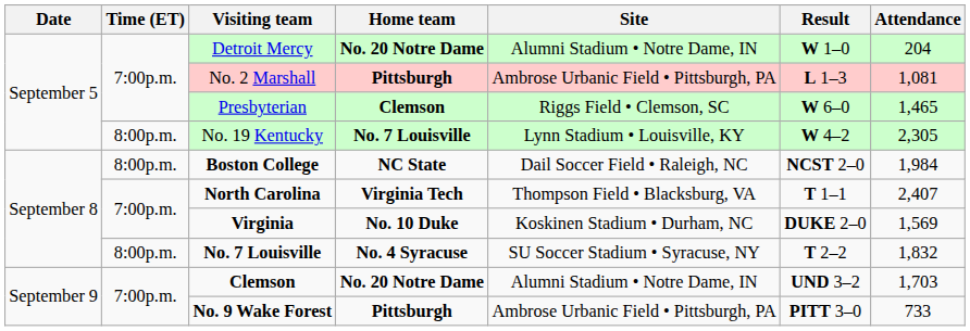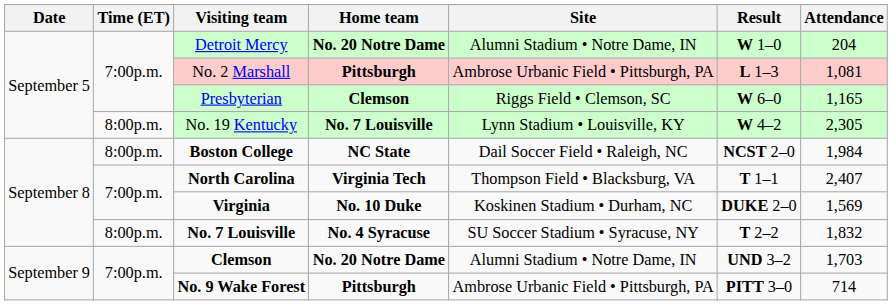 <table class="wikitable" style="font-size:95%; text-align: center;">
 <tr>
 <th>Date</th>
 <th>Time (ET)</th>
 <th>Visiting team</th>
 <th>Home team</th>
 <th>Site</th>
 <th>Result</th>
 <th>Attendance</th>
 </tr>
 <tr>
 <td rowspan=4>September 5</td>
 <td rowspan=3>7:00p.m.</td>
 <td style="background:#cfc;"><a href='#'>Detroit Mercy</a></td>
 <td style="background:#cfc;"><strong>No. 20 Notre Dame</strong></td>
 <td style="background:#cfc;">Alumni Stadium • Notre Dame, IN</td>
 <td style="background:#cfc;"><strong>W</strong> 1–0</td>
 <td style="background:#cfc;">204</td>
 </tr>
 <tr>
 <td style="background:#fcc;">No. 2 <a href='#'>Marshall</a></td>
 <td style="background:#fcc;"><strong>Pittsburgh</strong></td>
 <td style="background:#fcc;">Ambrose Urbanic Field • Pittsburgh, PA</td>
 <td style="background:#fcc;"><strong>L</strong> 1–3</td>
 <td style="background:#fcc;">1,081</td>
 </tr>
 <tr>
 <td style="background:#cfc;"><a href='#'>Presbyterian</a></td>
 <td style="background:#cfc;"><strong>Clemson</strong></td>
 <td style="background:#cfc;">Riggs Field • Clemson, SC</td>
 <td style="background:#cfc;"><strong>W</strong> 6–0</td>
-<td style="background:#cfc;">1,465</td>
+<td style="background:#cfc;">1,165</td>
 </tr>
 <tr>
 <td>8:00p.m.</td>
 <td style="background:#cfc;">No. 19 <a href='#'>Kentucky</a></td>
 <td style="background:#cfc;"><strong>No. 7 Louisville</strong></td>
 <td style="background:#cfc;">Lynn Stadium • Louisville, KY</td>
 <td style="background:#cfc;"><strong>W</strong> 4–2</td>
 <td style="background:#cfc;">2,305</td>
 </tr>
 <tr>
 <td rowspan=4>September 8</td>
 <td>8:00p.m.</td>
 <td><strong>Boston College</strong></td>
 <td><strong>NC State</strong></td>
 <td>Dail Soccer Field • Raleigh, NC</td>
 <td><strong>NCST</strong> 2–0</td>
 <td>1,984</td>
 </tr>
 <tr>
 <td rowspan=2>7:00p.m.</td>
 <td><strong>North Carolina</strong></td>
 <td><strong>Virginia Tech</strong></td>
 <td>Thompson Field • Blacksburg, VA</td>
 <td><strong>T</strong> 1–1</td>
 <td>2,407</td>
 </tr>
 <tr>
 <td><strong>Virginia</strong></td>
 <td><strong>No. 10 Duke</strong></td>
 <td>Koskinen Stadium • Durham, NC</td>
 <td><strong>DUKE</strong> 2–0</td>
 <td>1,569</td>
 </tr>
 <tr>
 <td>8:00p.m.</td>
 <td><strong>No. 7 Louisville</strong></td>
 <td><strong>No. 4 Syracuse</strong></td>
 <td>SU Soccer Stadium • Syracuse, NY</td>
 <td><strong>T</strong> 2–2</td>
 <td>1,832</td>
 </tr>
 <tr>
 <td rowspan=2>September 9</td>
 <td rowspan=2>7:00p.m.</td>
 <td><strong>Clemson</strong></td>
 <td><strong>No. 20 Notre Dame</strong></td>
 <td>Alumni Stadium • Notre Dame, IN</td>
 <td><strong>UND</strong> 3–2</td>
 <td>1,703</td>
 </tr>
 <tr>
 <td><strong>No. 9 Wake Forest</strong></td>
 <td><strong>Pittsburgh</strong></td>
 <td>Ambrose Urbanic Field • Pittsburgh, PA</td>
 <td><strong>PITT</strong> 3–0</td>
-<td>733</td>
+<td>714</td>
 </tr>
 </table>
